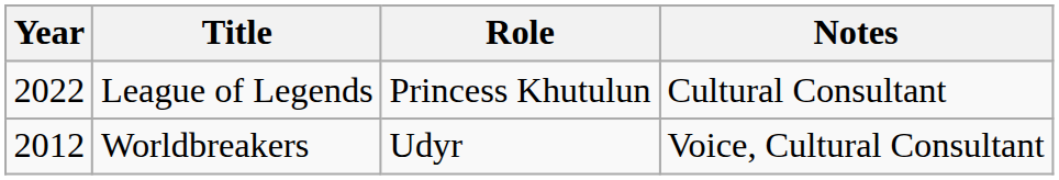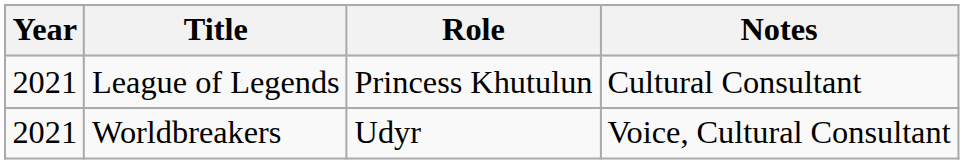 <table class="wikitable">
 <tr>
 <th>Year</th>
 <th>Title</th>
 <th>Role</th>
 <th>Notes</th>
 </tr>
 <tr>
-<td>2022</td>
+<td>2021</td>
 <td>League of Legends</td>
 <td>Princess Khutulun</td>
 <td>Cultural Consultant</td>
 </tr>
 <tr>
-<td>2012</td>
+<td>2021</td>
 <td>Worldbreakers</td>
 <td>Udyr</td>
 <td>Voice, Cultural Consultant</td>
 </tr>
 </table>
